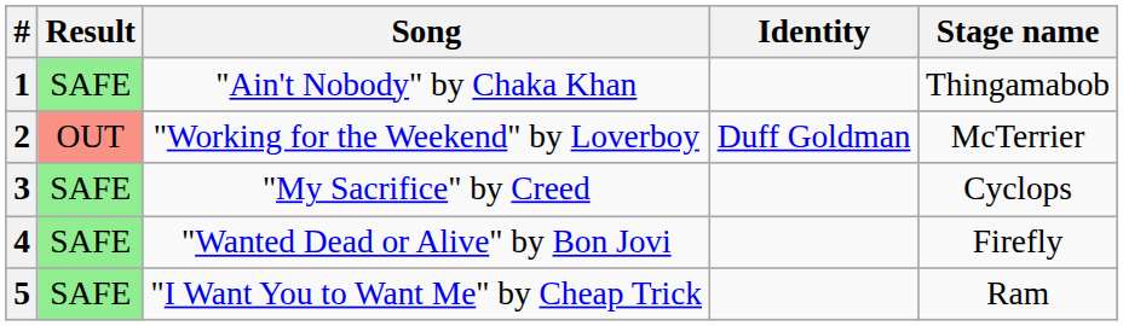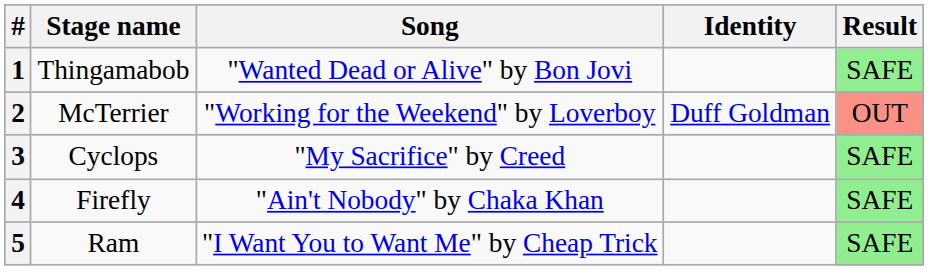 <table class="wikitable plainrowheaders" style="text-align: center;">
 <tr>
 <th>#</th>
-<th>Result</th>
+<th>Stage name</th>
 <th>Song</th>
 <th>Identity</th>
-<th>Stage name</th>
+<th>Result</th>
 </tr>
 <tr>
 <th>1</th>
+<td>Thingamabob</td>
+<td>"<a href='#'>Wanted Dead or Alive</a>" by <a href='#'>Bon Jovi</a></td>
+<td></td>
 <td bgcolor=lightgreen>SAFE</td>
-<td>"<a href='#'>Ain't Nobody</a>" by <a href='#'>Chaka Khan</a></td>
-<td></td>
-<td>Thingamabob</td>
 </tr>
 <tr>
 <th>2</th>
-<td bgcolor=#F99185>OUT</td>
+<td>McTerrier</td>
 <td>"<a href='#'>Working for the Weekend</a>" by <a href='#'>Loverboy</a></td>
 <td><a href='#'>Duff Goldman</a></td>
-<td>McTerrier</td>
+<td bgcolor=#F99185>OUT</td>
 </tr>
 <tr>
 <th>3</th>
-<td bgcolor=lightgreen>SAFE</td>
+<td>Cyclops</td>
 <td>"<a href='#'>My Sacrifice</a>" by <a href='#'>Creed</a></td>
 <td></td>
-<td>Cyclops</td>
+<td bgcolor=lightgreen>SAFE</td>
 </tr>
 <tr>
 <th>4</th>
+<td>Firefly</td>
+<td>"<a href='#'>Ain't Nobody</a>" by <a href='#'>Chaka Khan</a></td>
+<td></td>
 <td bgcolor=lightgreen>SAFE</td>
-<td>"<a href='#'>Wanted Dead or Alive</a>" by <a href='#'>Bon Jovi</a></td>
-<td></td>
-<td>Firefly</td>
 </tr>
 <tr>
 <th>5</th>
-<td bgcolor=lightgreen>SAFE</td>
+<td>Ram</td>
 <td>"<a href='#'>I Want You to Want Me</a>" by <a href='#'>Cheap Trick</a></td>
 <td></td>
-<td>Ram</td>
+<td bgcolor=lightgreen>SAFE</td>
 </tr>
 </table>
